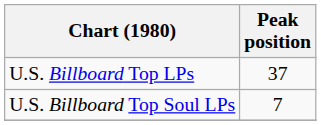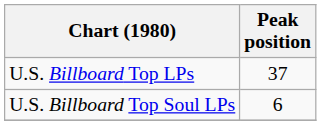 <table class="wikitable">
 <tr>
 <th>Chart (1980)</th>
 <th>Peak<br>position</th>
 </tr>
 <tr>
 <td>U.S. <a href='#'><em>Billboard</em> Top LPs</a></td>
 <td align="center">37</td>
 </tr>
 <tr>
 <td>U.S. <em>Billboard</em> <a href='#'>Top Soul LPs</a></td>
-<td align="center">7</td>
+<td align="center">6</td>
 </tr>
 <tr>
 </tr>
 </table>
